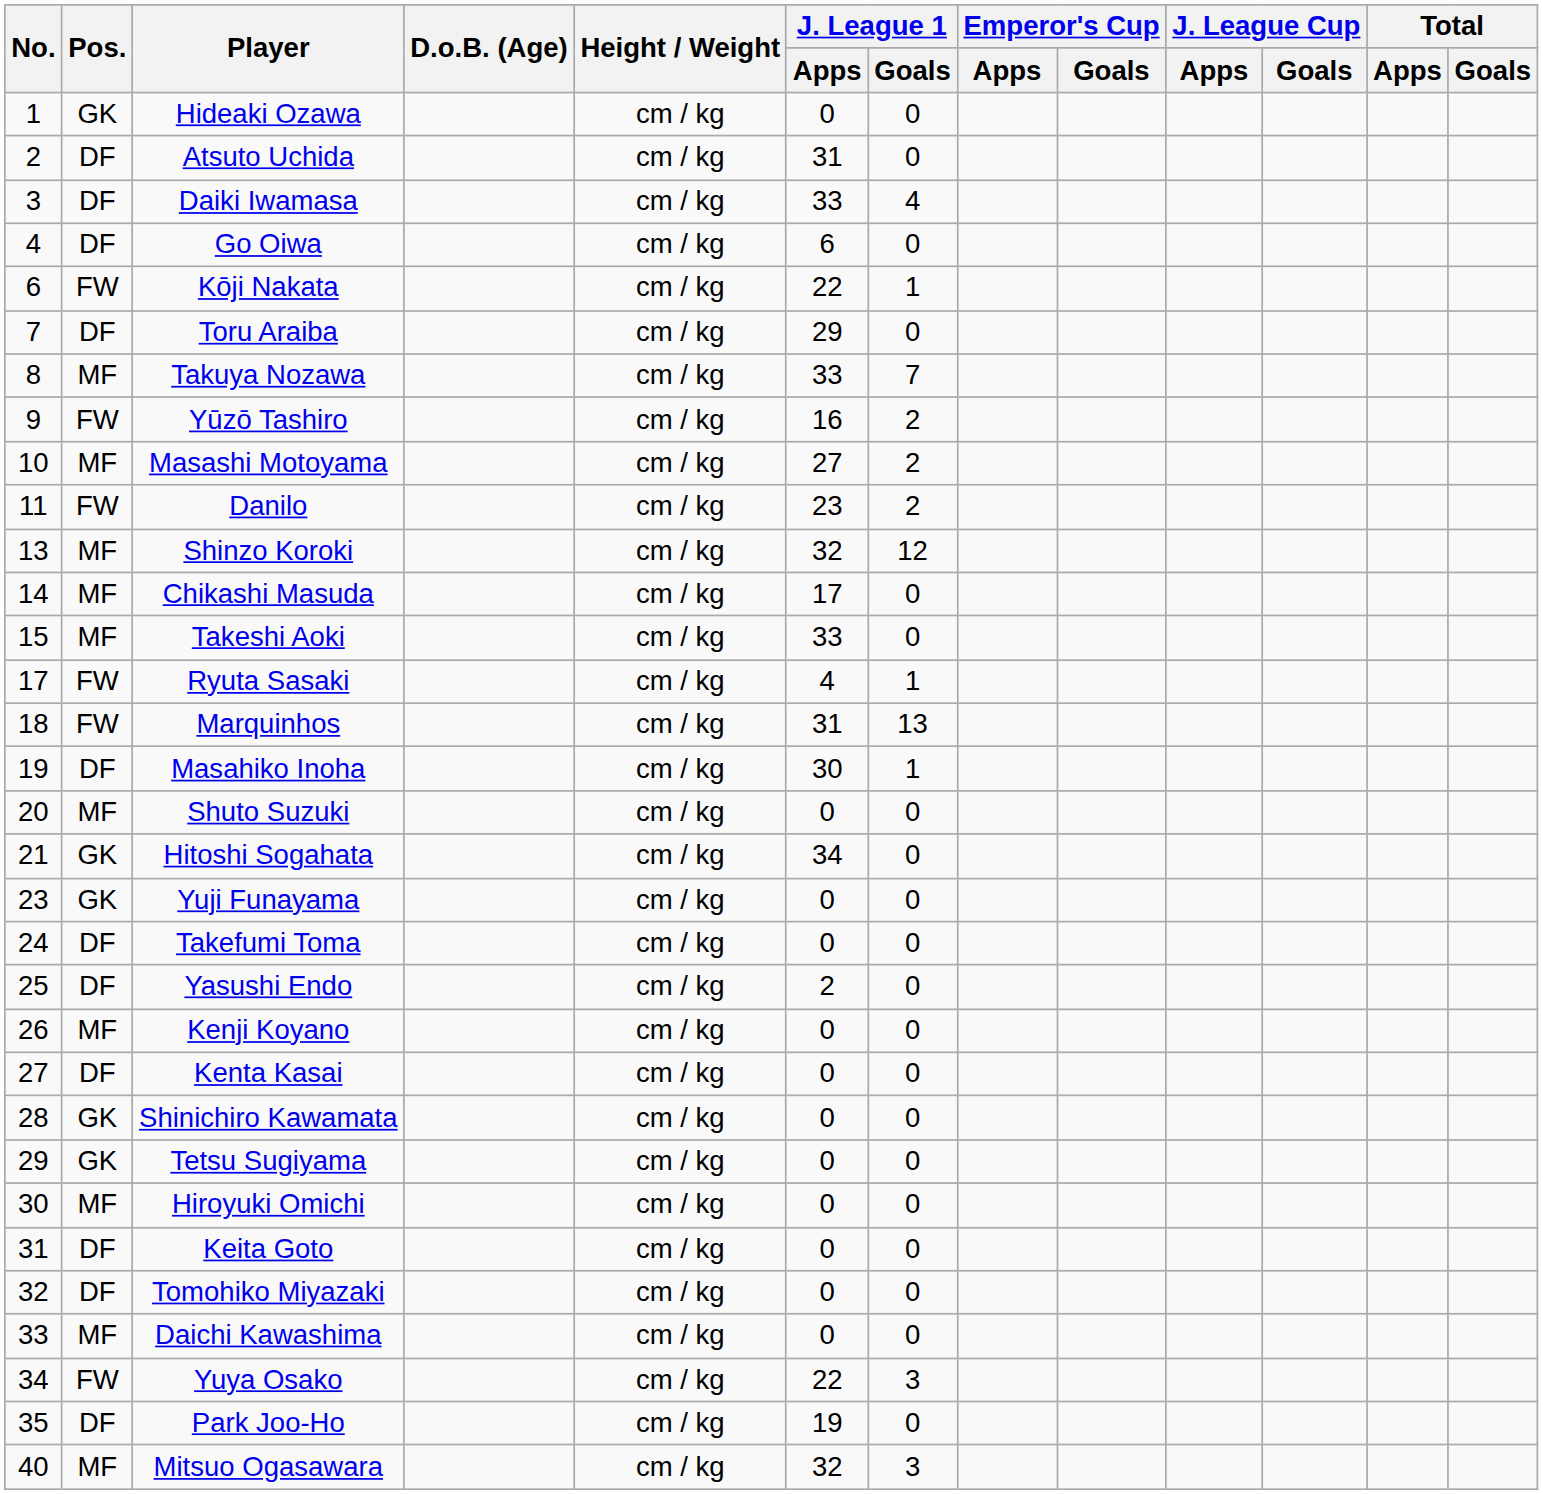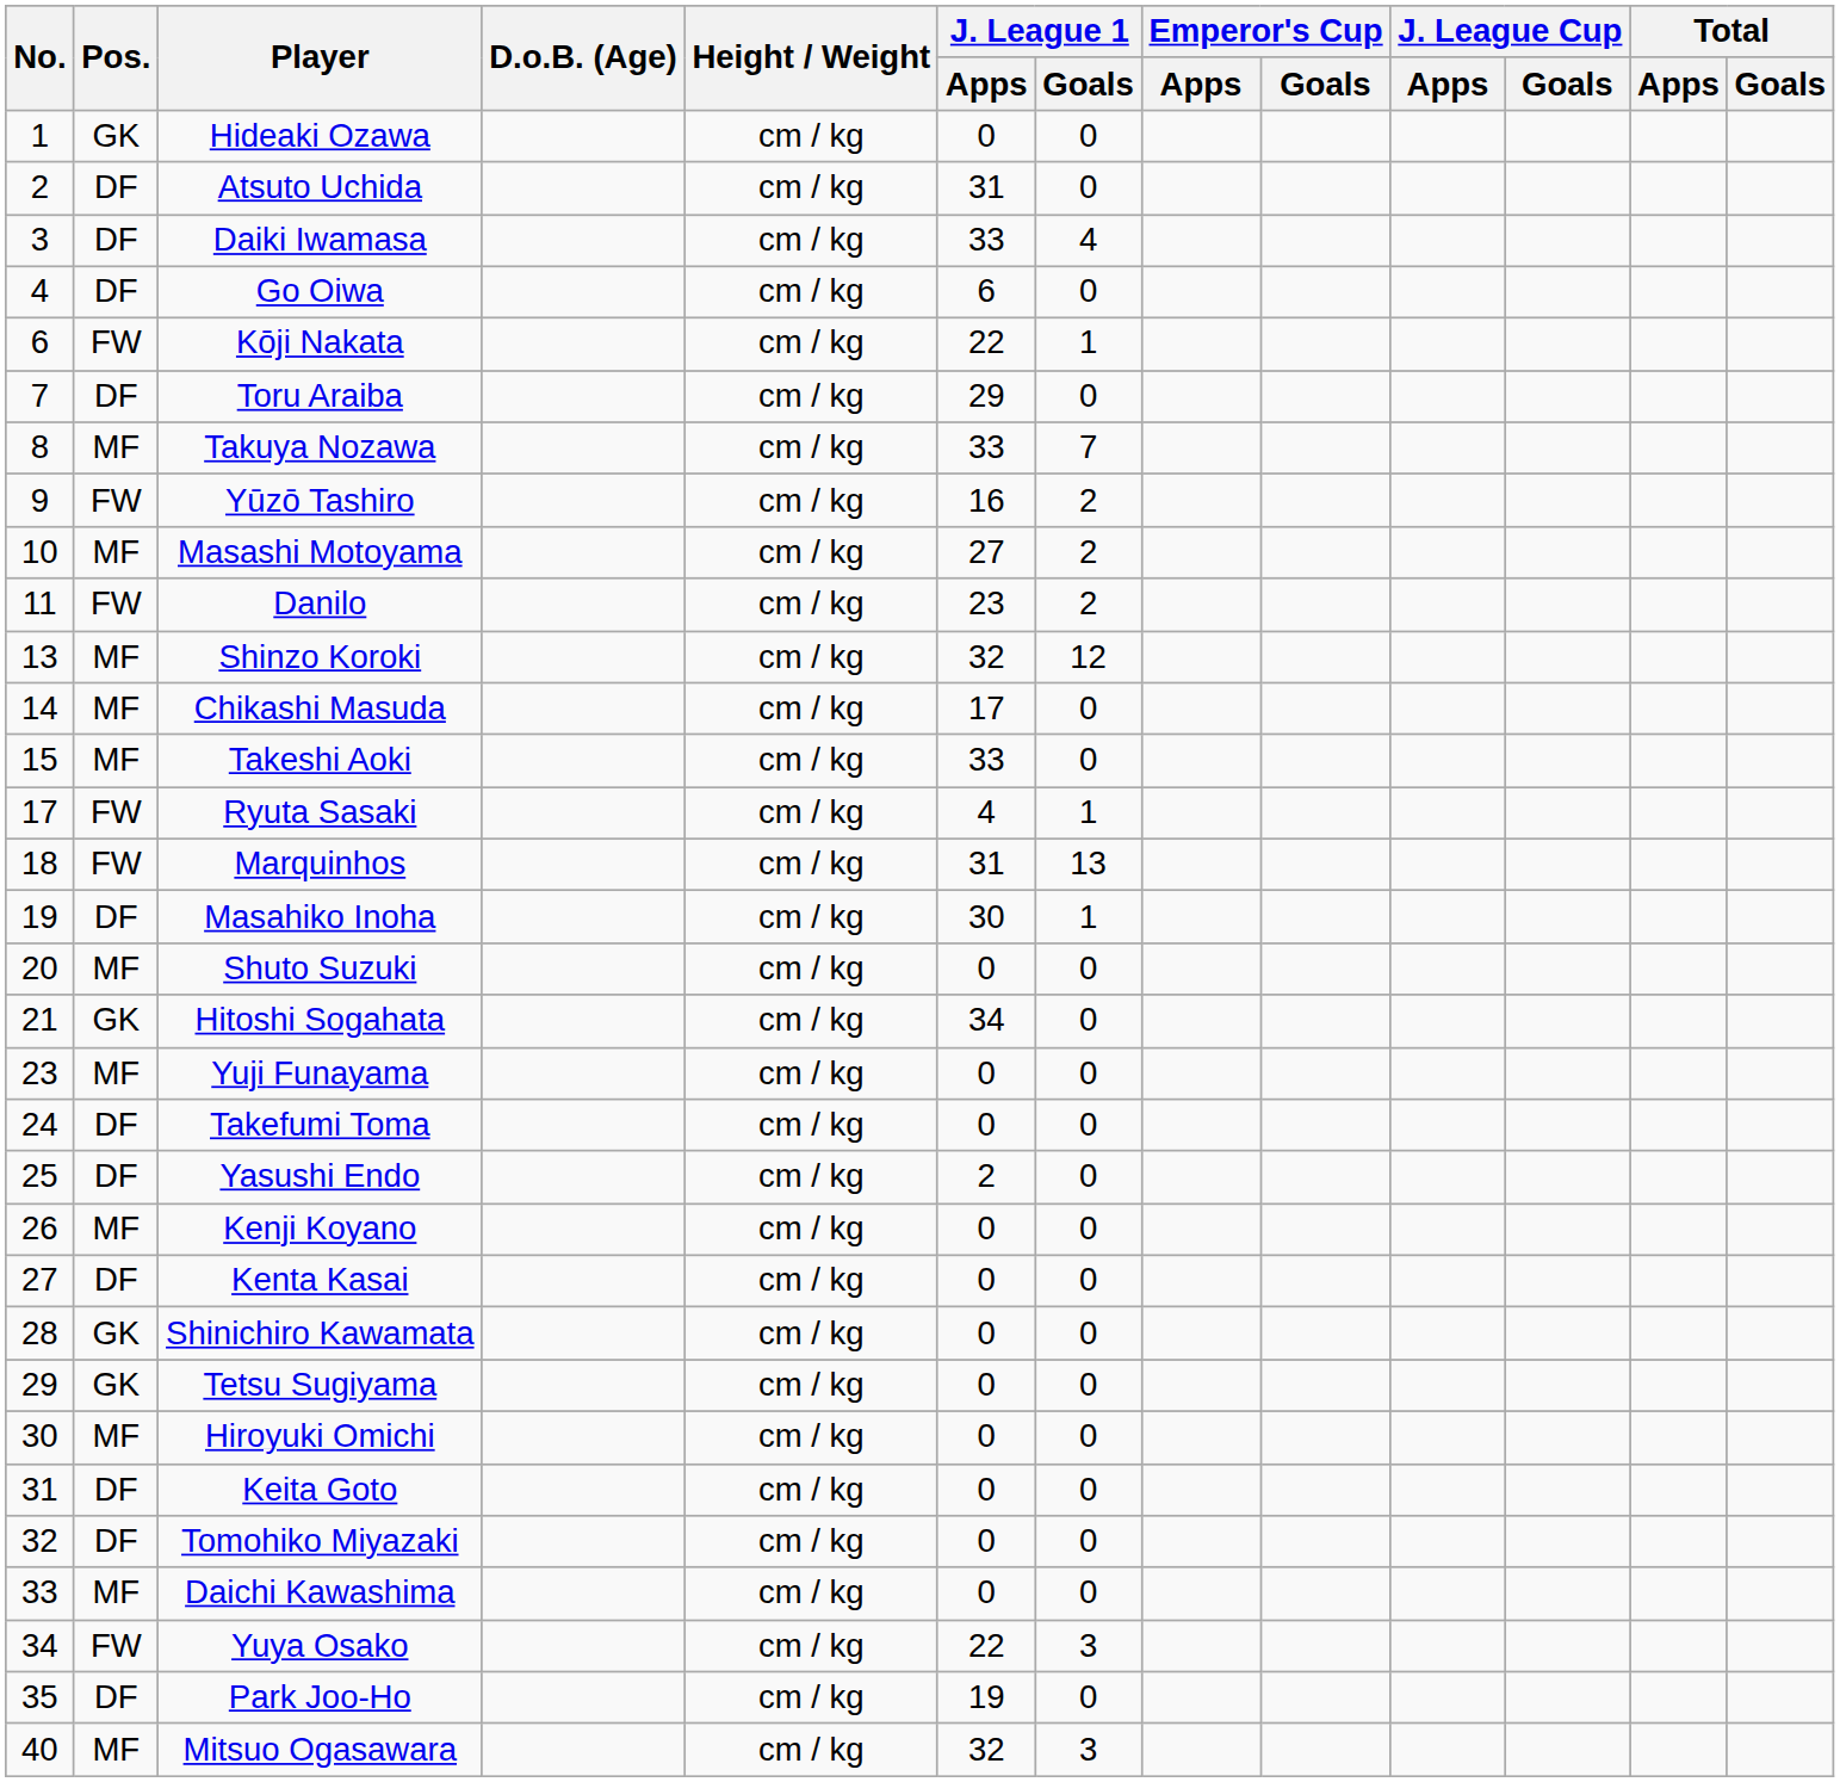 <table class="wikitable" style="text-align:center;">
 <tr>
 <th rowspan="2">No.</th>
 <th rowspan="2">Pos.</th>
 <th rowspan="2">Player</th>
 <th rowspan="2">D.o.B. (Age)</th>
 <th rowspan="2">Height / Weight</th>
 <th colspan="2"><a href='#'>J. League 1</a></th>
 <th colspan="2"><a href='#'>Emperor's Cup</a></th>
 <th colspan="2"><a href='#'>J. League Cup</a></th>
 <th colspan="2">Total</th>
 </tr>
 <tr>
 <th>Apps</th>
 <th>Goals</th>
 <th>Apps</th>
 <th>Goals</th>
 <th>Apps</th>
 <th>Goals</th>
 <th>Apps</th>
 <th>Goals</th>
 </tr>
 <tr>
 <td>1</td>
 <td>GK</td>
 <td><a href='#'>Hideaki Ozawa</a></td>
 <td></td>
 <td>cm / kg</td>
 <td>0</td>
 <td>0</td>
 <td></td>
 <td></td>
 <td></td>
 <td></td>
 <td></td>
 <td></td>
 </tr>
 <tr>
 <td>2</td>
 <td>DF</td>
 <td><a href='#'>Atsuto Uchida</a></td>
 <td></td>
 <td>cm / kg</td>
 <td>31</td>
 <td>0</td>
 <td></td>
 <td></td>
 <td></td>
 <td></td>
 <td></td>
 <td></td>
 </tr>
 <tr>
 <td>3</td>
 <td>DF</td>
 <td><a href='#'>Daiki Iwamasa</a></td>
 <td></td>
 <td>cm / kg</td>
 <td>33</td>
 <td>4</td>
 <td></td>
 <td></td>
 <td></td>
 <td></td>
 <td></td>
 <td></td>
 </tr>
 <tr>
 <td>4</td>
 <td>DF</td>
 <td><a href='#'>Go Oiwa</a></td>
 <td></td>
 <td>cm / kg</td>
 <td>6</td>
 <td>0</td>
 <td></td>
 <td></td>
 <td></td>
 <td></td>
 <td></td>
 <td></td>
 </tr>
 <tr>
 <td>6</td>
 <td>FW</td>
 <td><a href='#'>Kōji Nakata</a></td>
 <td></td>
 <td>cm / kg</td>
 <td>22</td>
 <td>1</td>
 <td></td>
 <td></td>
 <td></td>
 <td></td>
 <td></td>
 <td></td>
 </tr>
 <tr>
 <td>7</td>
 <td>DF</td>
 <td><a href='#'>Toru Araiba</a></td>
 <td></td>
 <td>cm / kg</td>
 <td>29</td>
 <td>0</td>
 <td></td>
 <td></td>
 <td></td>
 <td></td>
 <td></td>
 <td></td>
 </tr>
 <tr>
 <td>8</td>
 <td>MF</td>
 <td><a href='#'>Takuya Nozawa</a></td>
 <td></td>
 <td>cm / kg</td>
 <td>33</td>
 <td>7</td>
 <td></td>
 <td></td>
 <td></td>
 <td></td>
 <td></td>
 <td></td>
 </tr>
 <tr>
 <td>9</td>
 <td>FW</td>
 <td><a href='#'>Yūzō Tashiro</a></td>
 <td></td>
 <td>cm / kg</td>
 <td>16</td>
 <td>2</td>
 <td></td>
 <td></td>
 <td></td>
 <td></td>
 <td></td>
 <td></td>
 </tr>
 <tr>
 <td>10</td>
 <td>MF</td>
 <td><a href='#'>Masashi Motoyama</a></td>
 <td></td>
 <td>cm / kg</td>
 <td>27</td>
 <td>2</td>
 <td></td>
 <td></td>
 <td></td>
 <td></td>
 <td></td>
 <td></td>
 </tr>
 <tr>
 <td>11</td>
 <td>FW</td>
 <td><a href='#'>Danilo</a></td>
 <td></td>
 <td>cm / kg</td>
 <td>23</td>
 <td>2</td>
 <td></td>
 <td></td>
 <td></td>
 <td></td>
 <td></td>
 <td></td>
 </tr>
 <tr>
 <td>13</td>
 <td>MF</td>
 <td><a href='#'>Shinzo Koroki</a></td>
 <td></td>
 <td>cm / kg</td>
 <td>32</td>
 <td>12</td>
 <td></td>
 <td></td>
 <td></td>
 <td></td>
 <td></td>
 <td></td>
 </tr>
 <tr>
 <td>14</td>
 <td>MF</td>
 <td><a href='#'>Chikashi Masuda</a></td>
 <td></td>
 <td>cm / kg</td>
 <td>17</td>
 <td>0</td>
 <td></td>
 <td></td>
 <td></td>
 <td></td>
 <td></td>
 <td></td>
 </tr>
 <tr>
 <td>15</td>
 <td>MF</td>
 <td><a href='#'>Takeshi Aoki</a></td>
 <td></td>
 <td>cm / kg</td>
 <td>33</td>
 <td>0</td>
 <td></td>
 <td></td>
 <td></td>
 <td></td>
 <td></td>
 <td></td>
 </tr>
 <tr>
 <td>17</td>
 <td>FW</td>
 <td><a href='#'>Ryuta Sasaki</a></td>
 <td></td>
 <td>cm / kg</td>
 <td>4</td>
 <td>1</td>
 <td></td>
 <td></td>
 <td></td>
 <td></td>
 <td></td>
 <td></td>
 </tr>
 <tr>
 <td>18</td>
 <td>FW</td>
 <td><a href='#'>Marquinhos</a></td>
 <td></td>
 <td>cm / kg</td>
 <td>31</td>
 <td>13</td>
 <td></td>
 <td></td>
 <td></td>
 <td></td>
 <td></td>
 <td></td>
 </tr>
 <tr>
 <td>19</td>
 <td>DF</td>
 <td><a href='#'>Masahiko Inoha</a></td>
 <td></td>
 <td>cm / kg</td>
 <td>30</td>
 <td>1</td>
 <td></td>
 <td></td>
 <td></td>
 <td></td>
 <td></td>
 <td></td>
 </tr>
 <tr>
 <td>20</td>
 <td>MF</td>
 <td><a href='#'>Shuto Suzuki</a></td>
 <td></td>
 <td>cm / kg</td>
 <td>0</td>
 <td>0</td>
 <td></td>
 <td></td>
 <td></td>
 <td></td>
 <td></td>
 <td></td>
 </tr>
 <tr>
 <td>21</td>
 <td>GK</td>
 <td><a href='#'>Hitoshi Sogahata</a></td>
 <td></td>
 <td>cm / kg</td>
 <td>34</td>
 <td>0</td>
 <td></td>
 <td></td>
 <td></td>
 <td></td>
 <td></td>
 <td></td>
 </tr>
 <tr>
 <td>23</td>
-<td>GK</td>
+<td>MF</td>
 <td><a href='#'>Yuji Funayama</a></td>
 <td></td>
 <td>cm / kg</td>
 <td>0</td>
 <td>0</td>
 <td></td>
 <td></td>
 <td></td>
 <td></td>
 <td></td>
 <td></td>
 </tr>
 <tr>
 <td>24</td>
 <td>DF</td>
 <td><a href='#'>Takefumi Toma</a></td>
 <td></td>
 <td>cm / kg</td>
 <td>0</td>
 <td>0</td>
 <td></td>
 <td></td>
 <td></td>
 <td></td>
 <td></td>
 <td></td>
 </tr>
 <tr>
 <td>25</td>
 <td>DF</td>
 <td><a href='#'>Yasushi Endo</a></td>
 <td></td>
 <td>cm / kg</td>
 <td>2</td>
 <td>0</td>
 <td></td>
 <td></td>
 <td></td>
 <td></td>
 <td></td>
 <td></td>
 </tr>
 <tr>
 <td>26</td>
 <td>MF</td>
 <td><a href='#'>Kenji Koyano</a></td>
 <td></td>
 <td>cm / kg</td>
 <td>0</td>
 <td>0</td>
 <td></td>
 <td></td>
 <td></td>
 <td></td>
 <td></td>
 <td></td>
 </tr>
 <tr>
 <td>27</td>
 <td>DF</td>
 <td><a href='#'>Kenta Kasai</a></td>
 <td></td>
 <td>cm / kg</td>
 <td>0</td>
 <td>0</td>
 <td></td>
 <td></td>
 <td></td>
 <td></td>
 <td></td>
 <td></td>
 </tr>
 <tr>
 <td>28</td>
 <td>GK</td>
 <td><a href='#'>Shinichiro Kawamata</a></td>
 <td></td>
 <td>cm / kg</td>
 <td>0</td>
 <td>0</td>
 <td></td>
 <td></td>
 <td></td>
 <td></td>
 <td></td>
 <td></td>
 </tr>
 <tr>
 <td>29</td>
 <td>GK</td>
 <td><a href='#'>Tetsu Sugiyama</a></td>
 <td></td>
 <td>cm / kg</td>
 <td>0</td>
 <td>0</td>
 <td></td>
 <td></td>
 <td></td>
 <td></td>
 <td></td>
 <td></td>
 </tr>
 <tr>
 <td>30</td>
 <td>MF</td>
 <td><a href='#'>Hiroyuki Omichi</a></td>
 <td></td>
 <td>cm / kg</td>
 <td>0</td>
 <td>0</td>
 <td></td>
 <td></td>
 <td></td>
 <td></td>
 <td></td>
 <td></td>
 </tr>
 <tr>
 <td>31</td>
 <td>DF</td>
 <td><a href='#'>Keita Goto</a></td>
 <td></td>
 <td>cm / kg</td>
 <td>0</td>
 <td>0</td>
 <td></td>
 <td></td>
 <td></td>
 <td></td>
 <td></td>
 <td></td>
 </tr>
 <tr>
 <td>32</td>
 <td>DF</td>
 <td><a href='#'>Tomohiko Miyazaki</a></td>
 <td></td>
 <td>cm / kg</td>
 <td>0</td>
 <td>0</td>
 <td></td>
 <td></td>
 <td></td>
 <td></td>
 <td></td>
 <td></td>
 </tr>
 <tr>
 <td>33</td>
 <td>MF</td>
 <td><a href='#'>Daichi Kawashima</a></td>
 <td></td>
 <td>cm / kg</td>
 <td>0</td>
 <td>0</td>
 <td></td>
 <td></td>
 <td></td>
 <td></td>
 <td></td>
 <td></td>
 </tr>
 <tr>
 <td>34</td>
 <td>FW</td>
 <td><a href='#'>Yuya Osako</a></td>
 <td></td>
 <td>cm / kg</td>
 <td>22</td>
 <td>3</td>
 <td></td>
 <td></td>
 <td></td>
 <td></td>
 <td></td>
 <td></td>
 </tr>
 <tr>
 <td>35</td>
 <td>DF</td>
 <td><a href='#'>Park Joo-Ho</a></td>
 <td></td>
 <td>cm / kg</td>
 <td>19</td>
 <td>0</td>
 <td></td>
 <td></td>
 <td></td>
 <td></td>
 <td></td>
 <td></td>
 </tr>
 <tr>
 <td>40</td>
 <td>MF</td>
 <td><a href='#'>Mitsuo Ogasawara</a></td>
 <td></td>
 <td>cm / kg</td>
 <td>32</td>
 <td>3</td>
 <td></td>
 <td></td>
 <td></td>
 <td></td>
 <td></td>
 <td></td>
 </tr>
 </table>
